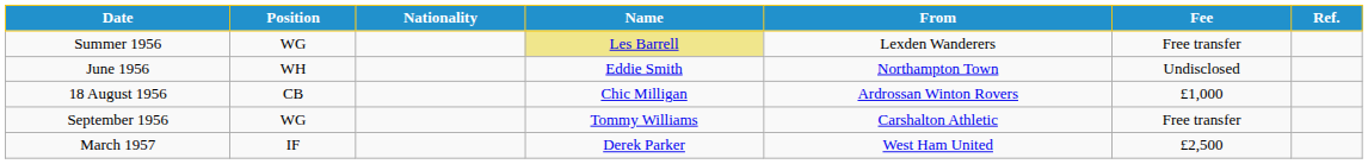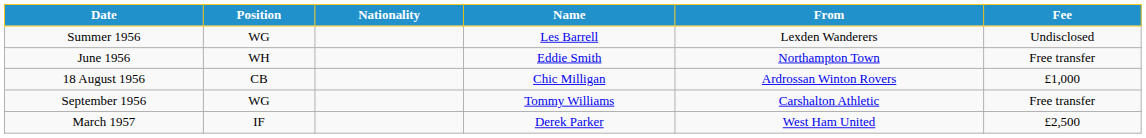 <table class="wikitable" style="text-align:center; font-size:90%; width:100%;">
 <tr>
 <th style="background:#2191CC; color:white; border:1px solid #F7C408; text-align:center;">Date</th>
 <th style="background:#2191CC; color:white; border:1px solid #F7C408; text-align:center;">Position</th>
 <th style="background:#2191CC; color:white; border:1px solid #F7C408; text-align:center;">Nationality</th>
 <th style="background:#2191CC; color:white; border:1px solid #F7C408; text-align:center;">Name</th>
 <th style="background:#2191CC; color:white; border:1px solid #F7C408; text-align:center;">From</th>
 <th style="background:#2191CC; color:white; border:1px solid #F7C408; text-align:center;">Fee</th>
-<th style="background:#2191CC; color:white; border:1px solid #F7C408; text-align:center;">Ref.</th>
 </tr>
 <tr>
 <td>Summer 1956</td>
 <td>WG</td>
 <td></td>
-<td style="background: khaki;"><a href='#'>Les Barrell</a></td>
+<td><a href='#'>Les Barrell</a></td>
 <td> Lexden Wanderers</td>
-<td>Free transfer</td>
-<td></td>
+<td>Undisclosed</td>
 </tr>
 <tr>
 <td>June 1956</td>
 <td>WH</td>
 <td></td>
 <td><a href='#'>Eddie Smith</a></td>
 <td> <a href='#'>Northampton Town</a></td>
-<td>Undisclosed</td>
-<td></td>
+<td>Free transfer</td>
 </tr>
 <tr>
 <td>18 August 1956</td>
 <td>CB</td>
 <td></td>
 <td><a href='#'>Chic Milligan</a></td>
 <td> <a href='#'>Ardrossan Winton Rovers</a></td>
 <td>£1,000</td>
-<td></td>
 </tr>
 <tr>
 <td>September 1956</td>
 <td>WG</td>
 <td></td>
 <td><a href='#'>Tommy Williams</a></td>
 <td> <a href='#'>Carshalton Athletic</a></td>
 <td>Free transfer</td>
-<td></td>
 </tr>
 <tr>
 <td>March 1957</td>
 <td>IF</td>
 <td></td>
 <td><a href='#'>Derek Parker</a></td>
 <td> <a href='#'>West Ham United</a></td>
 <td>£2,500</td>
-<td></td>
 </tr>
 </table>
